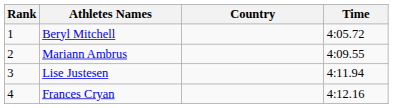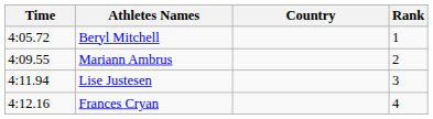 <table class="wikitable">
 <tr>
-<th width=25>Rank</th>
+<th width=75>Time</th>
 <th width=175>Athletes Names</th>
 <th width=175>Country</th>
-<th width=75>Time</th>
+<th width=25>Rank</th>
 </tr>
 <tr>
-<td>1</td>
+<td>4:05.72</td>
 <td><a href='#'>Beryl Mitchell</a></td>
 <td></td>
-<td>4:05.72</td>
+<td>1</td>
 </tr>
 <tr>
-<td>2</td>
+<td>4:09.55</td>
 <td><a href='#'>Mariann Ambrus</a></td>
 <td></td>
-<td>4:09.55</td>
+<td>2</td>
 </tr>
 <tr>
-<td>3</td>
+<td>4:11.94</td>
 <td><a href='#'>Lise Justesen</a></td>
 <td></td>
-<td>4:11.94</td>
+<td>3</td>
 </tr>
 <tr>
-<td>4</td>
+<td>4:12.16</td>
 <td><a href='#'>Frances Cryan</a></td>
 <td></td>
-<td>4:12.16</td>
+<td>4</td>
 </tr>
 </table>
